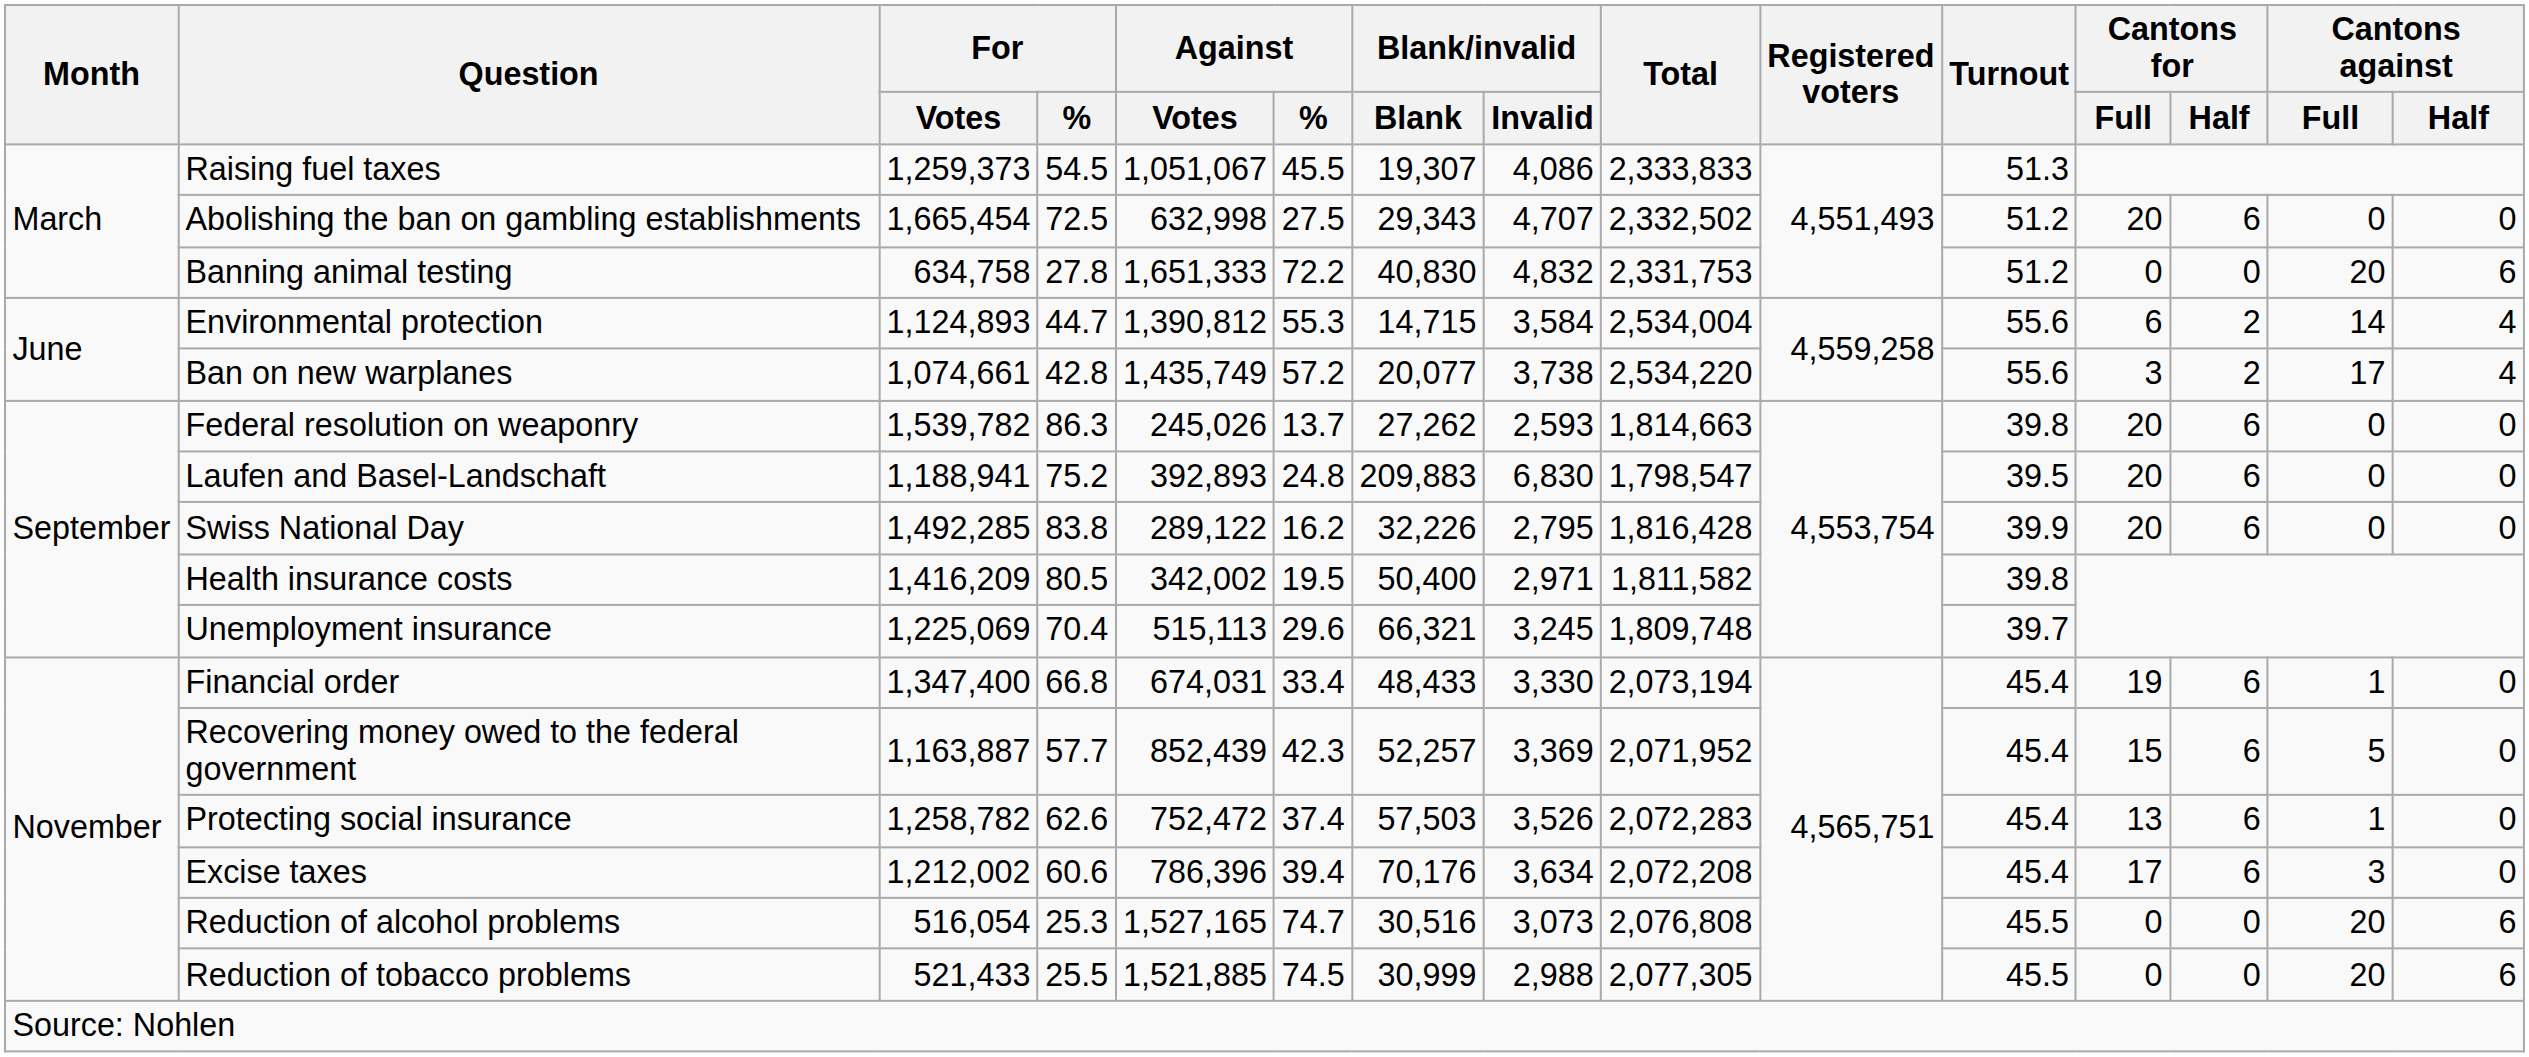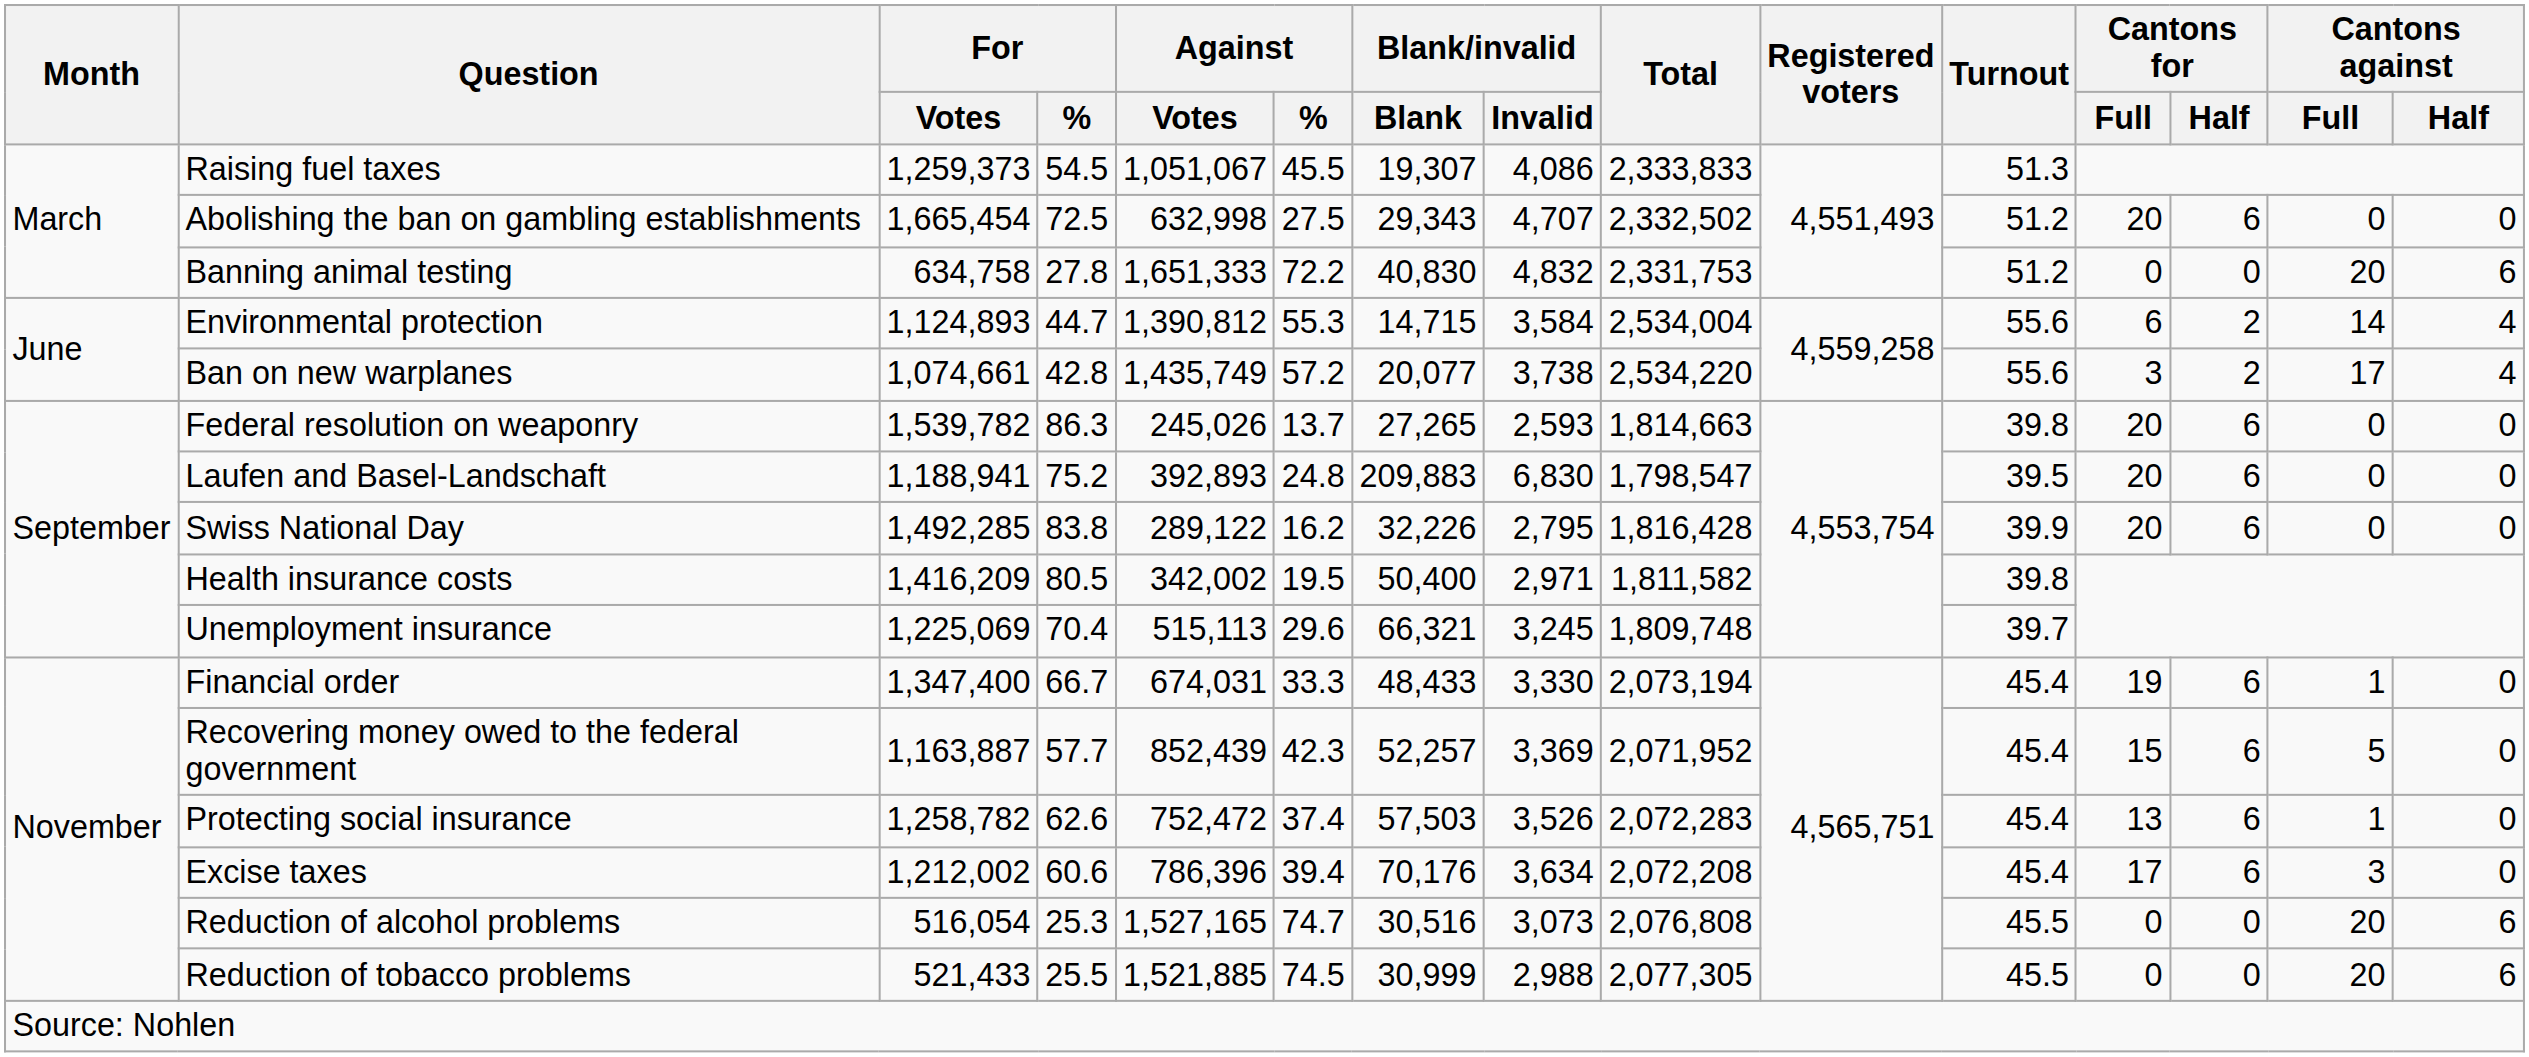 <table class=wikitable style=text-align:right>
 <tr>
 <th rowspan=2>Month</th>
 <th rowspan=2>Question</th>
 <th colspan=2>For</th>
 <th colspan=2>Against</th>
 <th colspan=2>Blank/invalid</th>
 <th rowspan=2>Total</th>
 <th rowspan=2>Registered<br>voters</th>
 <th rowspan=2>Turnout</th>
 <th colspan=2>Cantons for</th>
 <th colspan=2>Cantons against</th>
 </tr>
 <tr>
 <th>Votes</th>
 <th>%</th>
 <th>Votes</th>
 <th>%</th>
 <th>Blank</th>
 <th>Invalid</th>
 <th>Full</th>
 <th>Half</th>
 <th>Full</th>
 <th>Half</th>
 </tr>
 <tr>
 <td align=left rowspan=3>March</td>
 <td align=left>Raising fuel taxes</td>
 <td>1,259,373</td>
 <td>54.5</td>
 <td>1,051,067</td>
 <td>45.5</td>
 <td>19,307</td>
 <td>4,086</td>
 <td>2,333,833</td>
 <td rowspan=3>4,551,493</td>
 <td>51.3</td>
 <td colspan=4></td>
 </tr>
 <tr>
 <td align=left>Abolishing the ban on gambling establishments</td>
 <td>1,665,454</td>
 <td>72.5</td>
 <td>632,998</td>
 <td>27.5</td>
 <td>29,343</td>
 <td>4,707</td>
 <td>2,332,502</td>
 <td>51.2</td>
 <td>20</td>
 <td>6</td>
 <td>0</td>
 <td>0</td>
 </tr>
 <tr>
 <td align=left>Banning animal testing</td>
 <td>634,758</td>
 <td>27.8</td>
 <td>1,651,333</td>
 <td>72.2</td>
 <td>40,830</td>
 <td>4,832</td>
 <td>2,331,753</td>
 <td>51.2</td>
 <td>0</td>
 <td>0</td>
 <td>20</td>
 <td>6</td>
 </tr>
 <tr>
 <td align=left rowspan=2>June</td>
 <td align=left>Environmental protection</td>
 <td>1,124,893</td>
 <td>44.7</td>
 <td>1,390,812</td>
 <td>55.3</td>
 <td>14,715</td>
 <td>3,584</td>
 <td>2,534,004</td>
 <td rowspan=2>4,559,258</td>
 <td>55.6</td>
 <td>6</td>
 <td>2</td>
 <td>14</td>
 <td>4</td>
 </tr>
 <tr>
 <td align=left>Ban on new warplanes</td>
 <td>1,074,661</td>
 <td>42.8</td>
 <td>1,435,749</td>
 <td>57.2</td>
 <td>20,077</td>
 <td>3,738</td>
 <td>2,534,220</td>
 <td>55.6</td>
 <td>3</td>
 <td>2</td>
 <td>17</td>
 <td>4</td>
 </tr>
 <tr>
 <td align=left rowspan=5>September</td>
 <td align=left>Federal resolution on weaponry</td>
 <td>1,539,782</td>
 <td>86.3</td>
 <td>245,026</td>
 <td>13.7</td>
-<td>27,262</td>
+<td>27,265</td>
 <td>2,593</td>
 <td>1,814,663</td>
 <td rowspan=5>4,553,754</td>
 <td>39.8</td>
 <td>20</td>
 <td>6</td>
 <td>0</td>
 <td>0</td>
 </tr>
 <tr>
 <td align=left>Laufen and Basel-Landschaft</td>
 <td>1,188,941</td>
 <td>75.2</td>
 <td>392,893</td>
 <td>24.8</td>
 <td>209,883</td>
 <td>6,830</td>
 <td>1,798,547</td>
 <td>39.5</td>
 <td>20</td>
 <td>6</td>
 <td>0</td>
 <td>0</td>
 </tr>
 <tr>
 <td align=left>Swiss National Day</td>
 <td>1,492,285</td>
 <td>83.8</td>
 <td>289,122</td>
 <td>16.2</td>
 <td>32,226</td>
 <td>2,795</td>
 <td>1,816,428</td>
 <td>39.9</td>
 <td>20</td>
 <td>6</td>
 <td>0</td>
 <td>0</td>
 </tr>
 <tr>
 <td align=left>Health insurance costs</td>
 <td>1,416,209</td>
 <td>80.5</td>
 <td>342,002</td>
 <td>19.5</td>
 <td>50,400</td>
 <td>2,971</td>
 <td>1,811,582</td>
 <td>39.8</td>
 <td colspan=4 rowspan=2></td>
 </tr>
 <tr>
 <td align=left>Unemployment insurance</td>
 <td>1,225,069</td>
 <td>70.4</td>
 <td>515,113</td>
 <td>29.6</td>
 <td>66,321</td>
 <td>3,245</td>
 <td>1,809,748</td>
 <td>39.7</td>
 </tr>
 <tr>
 <td align=left rowspan=6>November</td>
 <td align=left>Financial order</td>
 <td>1,347,400</td>
-<td>66.8</td>
+<td>66.7</td>
 <td>674,031</td>
-<td>33.4</td>
+<td>33.3</td>
 <td>48,433</td>
 <td>3,330</td>
 <td>2,073,194</td>
 <td rowspan=6>4,565,751</td>
 <td>45.4</td>
 <td>19</td>
 <td>6</td>
 <td>1</td>
 <td>0</td>
 </tr>
 <tr>
 <td align=left>Recovering money owed to the federal government</td>
 <td>1,163,887</td>
 <td>57.7</td>
 <td>852,439</td>
 <td>42.3</td>
 <td>52,257</td>
 <td>3,369</td>
 <td>2,071,952</td>
 <td>45.4</td>
 <td>15</td>
 <td>6</td>
 <td>5</td>
 <td>0</td>
 </tr>
 <tr>
 <td align=left>Protecting social insurance</td>
 <td>1,258,782</td>
 <td>62.6</td>
 <td>752,472</td>
 <td>37.4</td>
 <td>57,503</td>
 <td>3,526</td>
 <td>2,072,283</td>
 <td>45.4</td>
 <td>13</td>
 <td>6</td>
 <td>1</td>
 <td>0</td>
 </tr>
 <tr>
 <td align=left>Excise taxes</td>
 <td>1,212,002</td>
 <td>60.6</td>
 <td>786,396</td>
 <td>39.4</td>
 <td>70,176</td>
 <td>3,634</td>
 <td>2,072,208</td>
 <td>45.4</td>
 <td>17</td>
 <td>6</td>
 <td>3</td>
 <td>0</td>
 </tr>
 <tr>
 <td align=left>Reduction of alcohol problems</td>
 <td>516,054</td>
 <td>25.3</td>
 <td>1,527,165</td>
 <td>74.7</td>
 <td>30,516</td>
 <td>3,073</td>
 <td>2,076,808</td>
 <td>45.5</td>
 <td>0</td>
 <td>0</td>
 <td>20</td>
 <td>6</td>
 </tr>
 <tr>
 <td align=left>Reduction of tobacco problems</td>
 <td>521,433</td>
 <td>25.5</td>
 <td>1,521,885</td>
 <td>74.5</td>
 <td>30,999</td>
 <td>2,988</td>
 <td>2,077,305</td>
 <td>45.5</td>
 <td>0</td>
 <td>0</td>
 <td>20</td>
 <td>6</td>
 </tr>
 <tr>
 <td align=left colspan=15>Source: Nohlen</td>
 </tr>
 </table>
